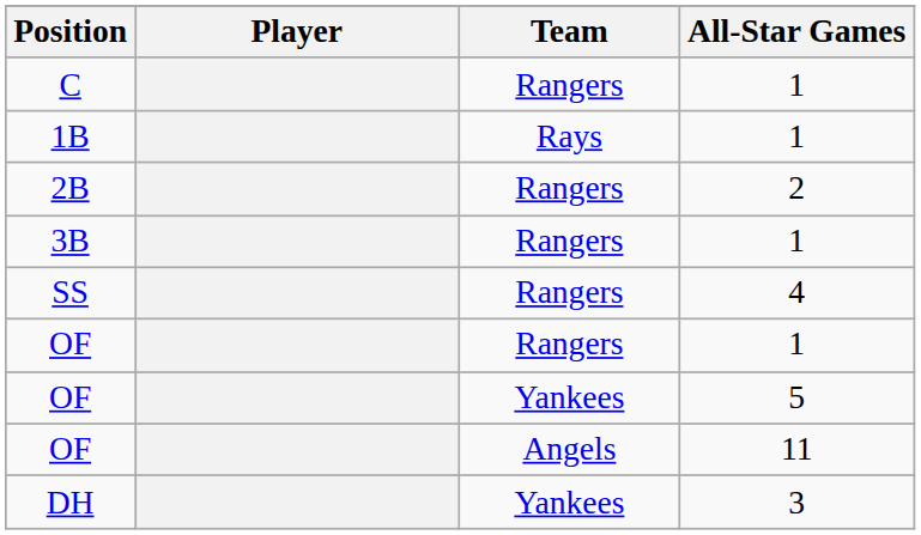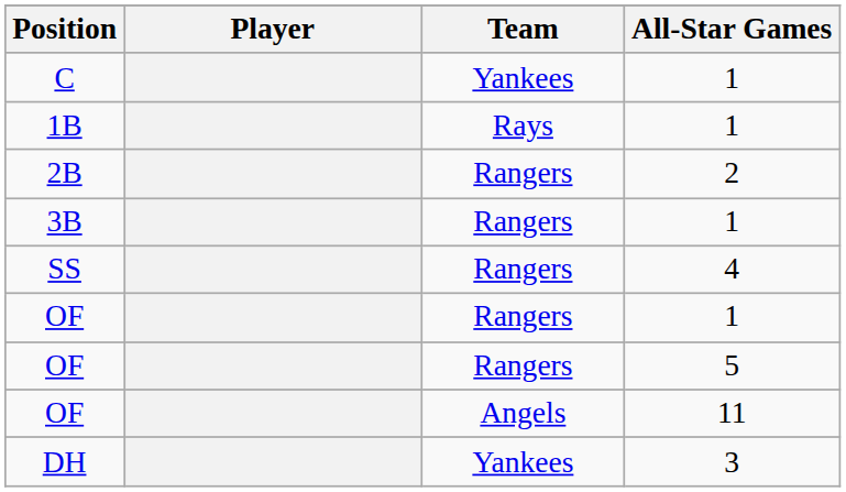 <table class="wikitable sortable plainrowheaders" style="text-align:center;">
 <tr>
 </tr>
 <tr>
 <th scope="col">Position</th>
 <th scope="col" style="width:150px;">Player</th>
 <th scope="col" style="width:100px;">Team</th>
 <th scope="col">All-Star Games</th>
 </tr>
 <tr>
 <td><a href='#'>C</a></td>
 <th scope="row" style="text-align:center"></th>
-<td><a href='#'>Rangers</a></td>
+<td><a href='#'>Yankees</a></td>
 <td>1</td>
 </tr>
 <tr>
 <td><a href='#'>1B</a></td>
 <th scope="row" style="text-align:center"></th>
 <td><a href='#'>Rays</a></td>
 <td>1</td>
 </tr>
 <tr>
 <td><a href='#'>2B</a></td>
 <th scope="row" style="text-align:center"></th>
 <td><a href='#'>Rangers</a></td>
 <td>2</td>
 </tr>
 <tr>
 <td><a href='#'>3B</a></td>
 <th scope="row" style="text-align:center"></th>
 <td><a href='#'>Rangers</a></td>
 <td>1</td>
 </tr>
 <tr>
 <td><a href='#'>SS</a></td>
 <th scope="row" style="text-align:center"></th>
 <td><a href='#'>Rangers</a></td>
 <td>4</td>
 </tr>
 <tr>
 <td><a href='#'>OF</a></td>
 <th scope="row" style="text-align:center"></th>
 <td><a href='#'>Rangers</a></td>
 <td>1</td>
 </tr>
 <tr>
 <td><a href='#'>OF</a></td>
 <th scope="row" style="text-align:center"></th>
-<td><a href='#'>Yankees</a></td>
+<td><a href='#'>Rangers</a></td>
 <td>5</td>
 </tr>
 <tr>
 <td><a href='#'>OF</a></td>
 <th scope="row" style="text-align:center"></th>
 <td><a href='#'>Angels</a></td>
 <td>11</td>
 </tr>
 <tr>
 <td><a href='#'>DH</a></td>
 <th scope="row" style="text-align:center"></th>
 <td><a href='#'>Yankees</a></td>
 <td>3</td>
 </tr>
 </table>
